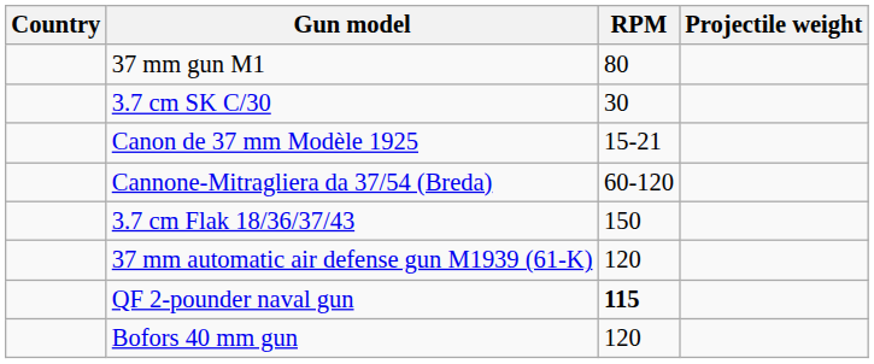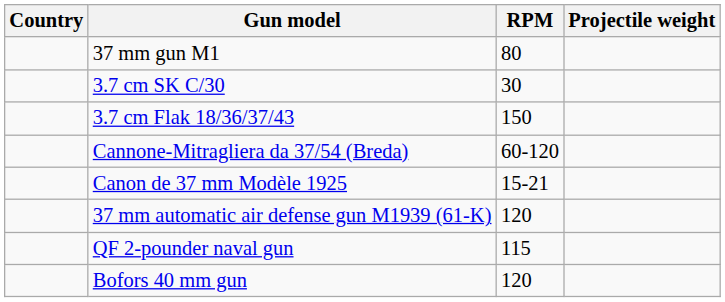 <table class="wikitable">
 <tr>
 <th>Country</th>
 <th>Gun model</th>
 <th>RPM</th>
 <th>Projectile weight</th>
 </tr>
 <tr>
 <td></td>
 <td>37 mm gun M1</td>
 <td>80</td>
 <td></td>
 </tr>
 <tr>
 <td></td>
 <td><a href='#'>3.7 cm SK C/30</a></td>
 <td>30</td>
 <td></td>
 </tr>
 <tr>
 <td></td>
-<td><a href='#'>Canon de 37 mm Modèle 1925</a></td>
-<td>15-21</td>
+<td><a href='#'>3.7 cm Flak 18/36/37/43</a></td>
+<td>150</td>
 <td></td>
 </tr>
 <tr>
 <td></td>
 <td><a href='#'>Cannone-Mitragliera da 37/54 (Breda)</a></td>
 <td>60-120</td>
 <td></td>
 </tr>
 <tr>
 <td></td>
-<td><a href='#'>3.7 cm Flak 18/36/37/43</a></td>
-<td>150</td>
+<td><a href='#'>Canon de 37 mm Modèle 1925</a></td>
+<td>15-21</td>
 <td></td>
 </tr>
 <tr>
 <td></td>
 <td><a href='#'>37 mm automatic air defense gun M1939 (61-K)</a></td>
 <td>120</td>
 <td></td>
 </tr>
 <tr>
 <td></td>
 <td><a href='#'>QF 2-pounder naval gun</a></td>
-<td><strong>115</strong></td>
+<td>115</td>
 <td></td>
 </tr>
 <tr>
 <td></td>
 <td><a href='#'>Bofors 40 mm gun</a></td>
 <td>120</td>
 <td></td>
 </tr>
 </table>
